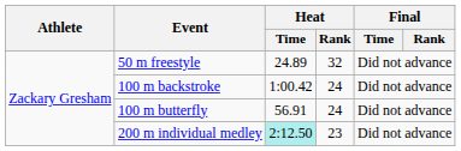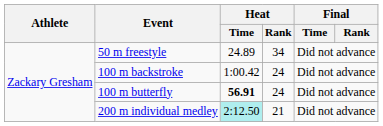 <table class=wikitable style="font-size:90%">
 <tr>
 <th rowspan="2">Athlete</th>
 <th rowspan="2">Event</th>
 <th colspan="2">Heat</th>
 <th colspan="2">Final</th>
 </tr>
 <tr style="font-size:95%">
 <th>Time</th>
 <th>Rank</th>
 <th>Time</th>
 <th>Rank</th>
 </tr>
 <tr align=center>
 <td align=left rowspan=4><a href='#'>Zackary Gresham</a></td>
 <td align=left><a href='#'>50 m freestyle</a></td>
 <td>24.89</td>
-<td>32</td>
+<td>34</td>
 <td colspan=2>Did not advance</td>
 </tr>
 <tr align=center>
 <td align=left><a href='#'>100 m backstroke</a></td>
 <td>1:00.42</td>
 <td>24</td>
 <td colspan=2>Did not advance</td>
 </tr>
 <tr align=center>
 <td align=left><a href='#'>100 m butterfly</a></td>
-<td>56.91</td>
+<td><strong>56.91</strong></td>
 <td>24</td>
 <td colspan=2>Did not advance</td>
 </tr>
 <tr align=center>
 <td align=left><a href='#'>200 m individual medley</a></td>
 <td style="background: paleturquoise;">2:12.50</td>
-<td>23</td>
+<td>21</td>
 <td colspan=2>Did not advance</td>
 </tr>
 </table>
